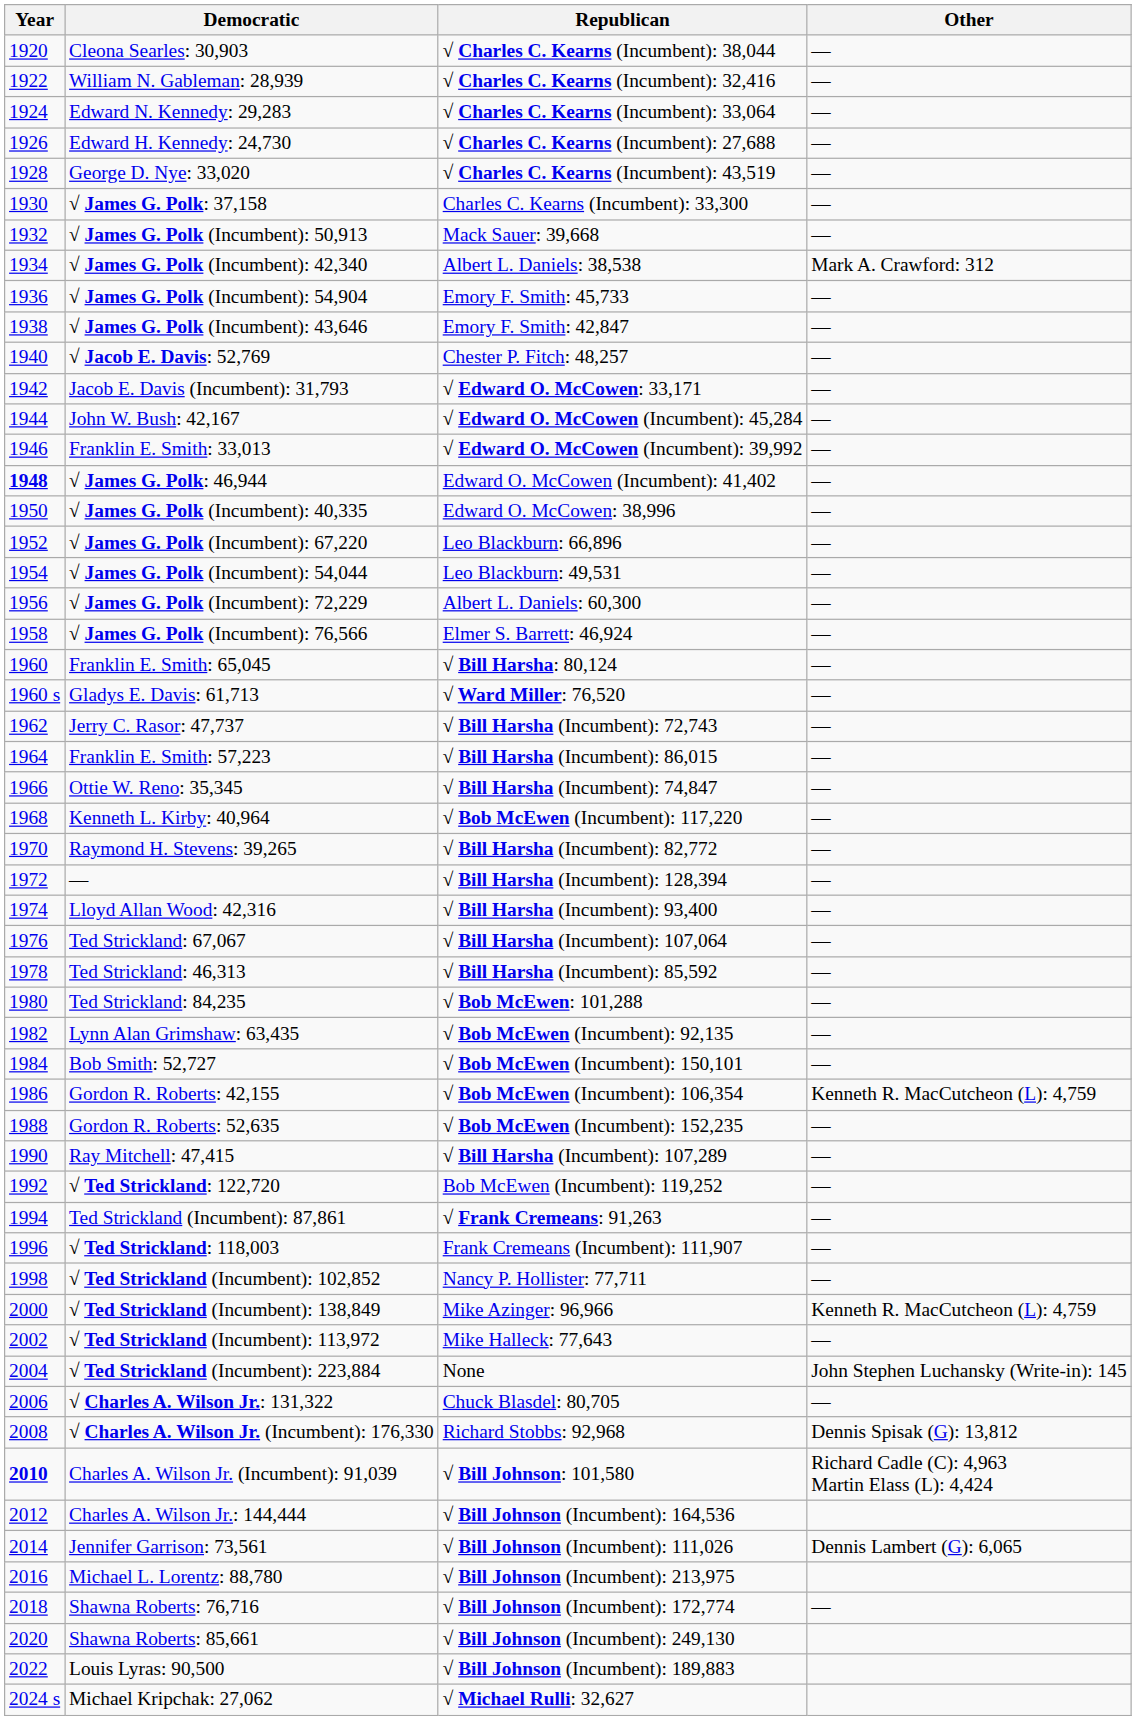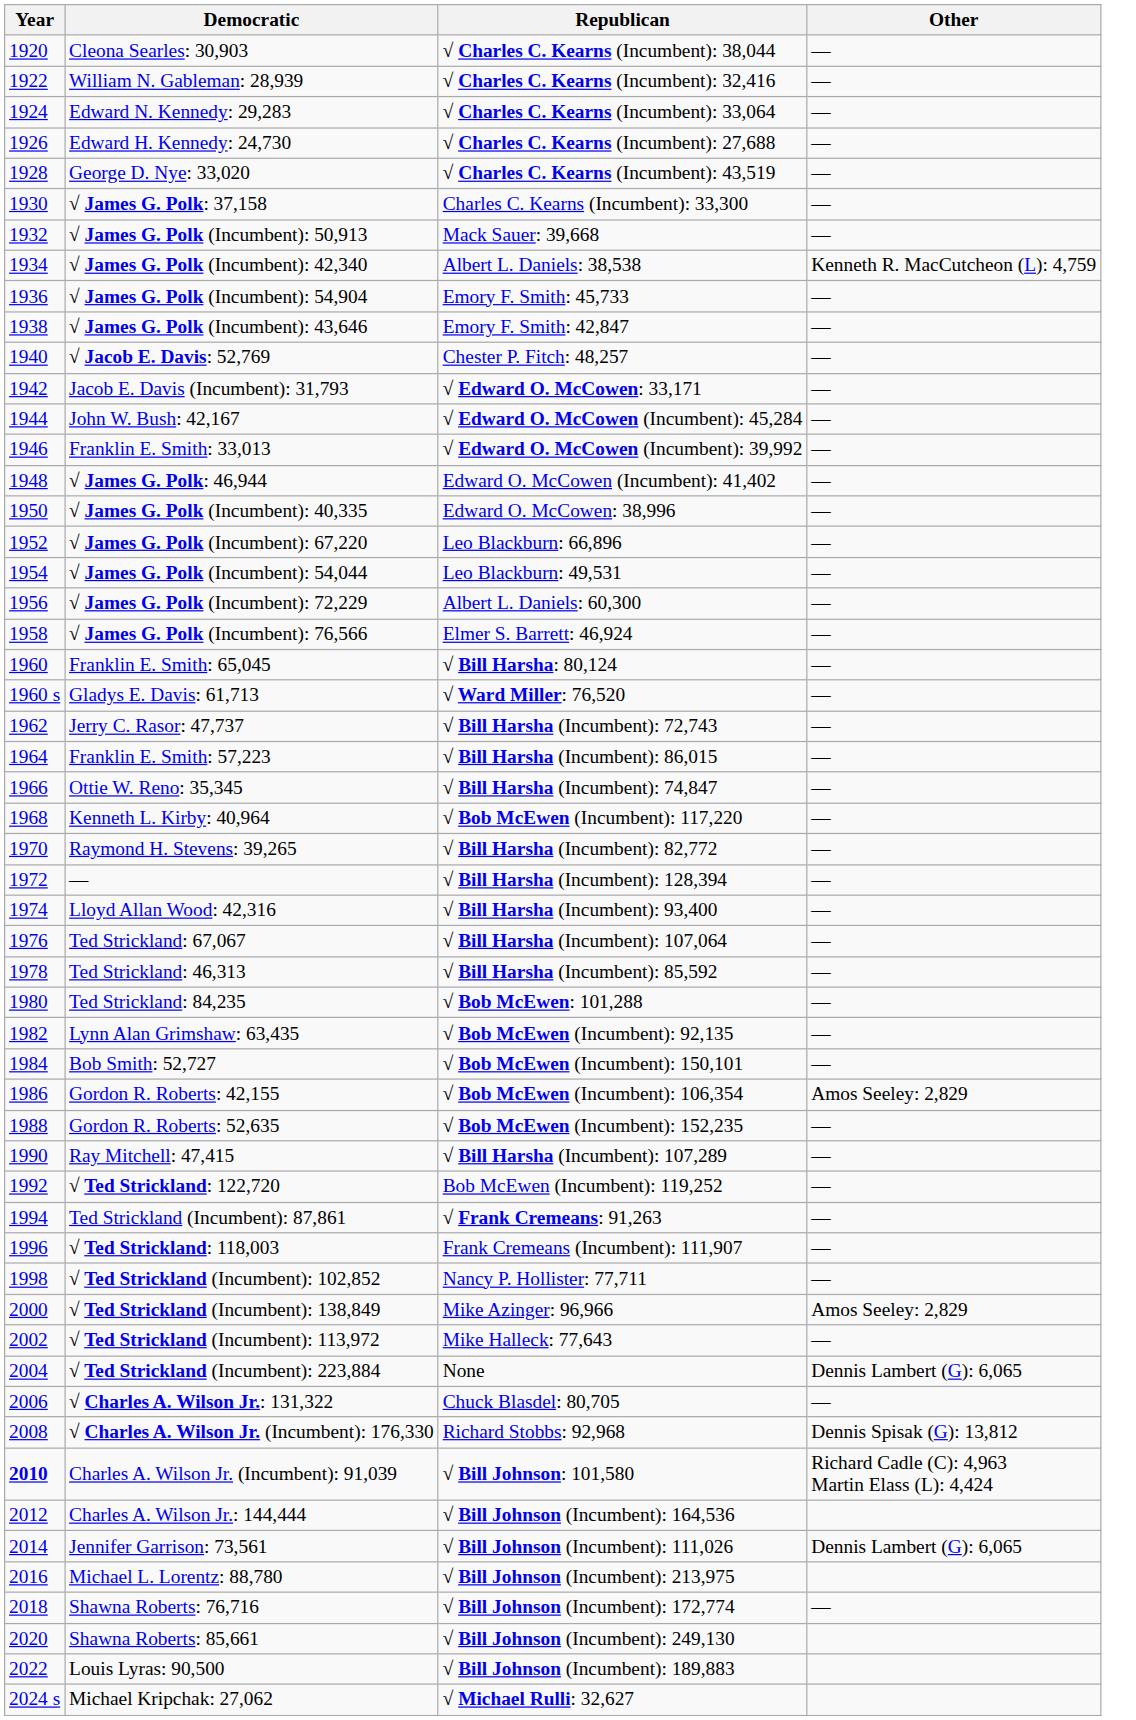 <table class=wikitable>
 <tr>
 <th>Year</th>
 <th>Democratic</th>
 <th>Republican</th>
 <th>Other</th>
 </tr>
 <tr>
 <td><a href='#'>1920</a></td>
 <td><a href='#'>Cleona Searles</a>: 30,903</td>
 <td><strong>√ <a href='#'>Charles C. Kearns</a></strong> (Incumbent): 38,044</td>
 <td>—</td>
 </tr>
 <tr>
 <td><a href='#'>1922</a></td>
 <td><a href='#'>William N. Gableman</a>: 28,939</td>
 <td><strong>√ <a href='#'>Charles C. Kearns</a></strong> (Incumbent): 32,416</td>
 <td>—</td>
 </tr>
 <tr>
 <td><a href='#'>1924</a></td>
 <td><a href='#'>Edward N. Kennedy</a>: 29,283</td>
 <td><strong>√ <a href='#'>Charles C. Kearns</a></strong> (Incumbent): 33,064</td>
 <td>—</td>
 </tr>
 <tr>
 <td><a href='#'>1926</a></td>
 <td><a href='#'>Edward H. Kennedy</a>: 24,730</td>
 <td><strong>√ <a href='#'>Charles C. Kearns</a></strong> (Incumbent): 27,688</td>
 <td>—</td>
 </tr>
 <tr>
 <td><a href='#'>1928</a></td>
 <td><a href='#'>George D. Nye</a>: 33,020</td>
 <td><strong>√ <a href='#'>Charles C. Kearns</a></strong> (Incumbent): 43,519</td>
 <td>—</td>
 </tr>
 <tr>
 <td><a href='#'>1930</a></td>
 <td><strong>√ <a href='#'>James G. Polk</a></strong>: 37,158</td>
 <td><a href='#'>Charles C. Kearns</a> (Incumbent): 33,300</td>
 <td>—</td>
 </tr>
 <tr>
 <td><a href='#'>1932</a></td>
 <td><strong>√ <a href='#'>James G. Polk</a></strong> (Incumbent): 50,913</td>
 <td><a href='#'>Mack Sauer</a>: 39,668</td>
 <td>—</td>
 </tr>
 <tr>
 <td><a href='#'>1934</a></td>
 <td><strong>√ <a href='#'>James G. Polk</a></strong> (Incumbent): 42,340</td>
 <td><a href='#'>Albert L. Daniels</a>: 38,538</td>
-<td>Mark A. Crawford: 312</td>
+<td>Kenneth R. MacCutcheon (<a href='#'>L</a>): 4,759</td>
 </tr>
 <tr>
 <td><a href='#'>1936</a></td>
 <td><strong>√ <a href='#'>James G. Polk</a></strong> (Incumbent): 54,904</td>
 <td><a href='#'>Emory F. Smith</a>: 45,733</td>
 <td>—</td>
 </tr>
 <tr>
 <td><a href='#'>1938</a></td>
 <td><strong>√ <a href='#'>James G. Polk</a></strong> (Incumbent): 43,646</td>
 <td><a href='#'>Emory F. Smith</a>: 42,847</td>
 <td>—</td>
 </tr>
 <tr>
 <td><a href='#'>1940</a></td>
 <td><strong>√ <a href='#'>Jacob E. Davis</a></strong>: 52,769</td>
 <td><a href='#'>Chester P. Fitch</a>: 48,257</td>
 <td>—</td>
 </tr>
 <tr>
 <td><a href='#'>1942</a></td>
 <td><a href='#'>Jacob E. Davis</a> (Incumbent): 31,793</td>
 <td><strong>√ <a href='#'>Edward O. McCowen</a></strong>: 33,171</td>
 <td>—</td>
 </tr>
 <tr>
 <td><a href='#'>1944</a></td>
 <td><a href='#'>John W. Bush</a>: 42,167</td>
 <td><strong>√ <a href='#'>Edward O. McCowen</a></strong> (Incumbent): 45,284</td>
 <td>—</td>
 </tr>
 <tr>
 <td><a href='#'>1946</a></td>
 <td><a href='#'>Franklin E. Smith</a>: 33,013</td>
 <td><strong>√ <a href='#'>Edward O. McCowen</a></strong> (Incumbent): 39,992</td>
 <td>—</td>
 </tr>
 <tr>
-<td><strong><a href='#'>1948</a></strong></td>
+<td><a href='#'>1948</a></td>
 <td><strong>√ <a href='#'>James G. Polk</a></strong>: 46,944</td>
 <td><a href='#'>Edward O. McCowen</a> (Incumbent): 41,402</td>
 <td>—</td>
 </tr>
 <tr>
 <td><a href='#'>1950</a></td>
 <td><strong>√ <a href='#'>James G. Polk</a></strong> (Incumbent): 40,335</td>
 <td><a href='#'>Edward O. McCowen</a>: 38,996</td>
 <td>—</td>
 </tr>
 <tr>
 <td><a href='#'>1952</a></td>
 <td><strong>√ <a href='#'>James G. Polk</a></strong> (Incumbent): 67,220</td>
 <td><a href='#'>Leo Blackburn</a>: 66,896</td>
 <td>—</td>
 </tr>
 <tr>
 <td><a href='#'>1954</a></td>
 <td><strong>√ <a href='#'>James G. Polk</a></strong> (Incumbent): 54,044</td>
 <td><a href='#'>Leo Blackburn</a>: 49,531</td>
 <td>—</td>
 </tr>
 <tr>
 <td><a href='#'>1956</a></td>
 <td><strong>√ <a href='#'>James G. Polk</a></strong> (Incumbent): 72,229</td>
 <td><a href='#'>Albert L. Daniels</a>: 60,300</td>
 <td>—</td>
 </tr>
 <tr>
 <td><a href='#'>1958</a></td>
 <td><strong>√ <a href='#'>James G. Polk</a></strong> (Incumbent): 76,566</td>
 <td><a href='#'>Elmer S. Barrett</a>: 46,924</td>
 <td>—</td>
 </tr>
 <tr>
 <td><a href='#'>1960</a></td>
 <td><a href='#'>Franklin E. Smith</a>: 65,045</td>
 <td><strong>√ <a href='#'>Bill Harsha</a></strong>: 80,124</td>
 <td>—</td>
 </tr>
 <tr>
 <td><a href='#'>1960 s</a></td>
 <td><a href='#'>Gladys E. Davis</a>: 61,713</td>
 <td><strong>√ <a href='#'>Ward Miller</a></strong>: 76,520</td>
 <td>—</td>
 </tr>
 <tr>
 <td><a href='#'>1962</a></td>
 <td><a href='#'>Jerry C. Rasor</a>: 47,737</td>
 <td><strong>√ <a href='#'>Bill Harsha</a></strong> (Incumbent): 72,743</td>
 <td>—</td>
 </tr>
 <tr>
 <td><a href='#'>1964</a></td>
 <td><a href='#'>Franklin E. Smith</a>: 57,223</td>
 <td><strong>√ <a href='#'>Bill Harsha</a></strong> (Incumbent): 86,015</td>
 <td>—</td>
 </tr>
 <tr>
 <td><a href='#'>1966</a></td>
 <td><a href='#'>Ottie W. Reno</a>: 35,345</td>
 <td><strong>√ <a href='#'>Bill Harsha</a></strong> (Incumbent): 74,847</td>
 <td>—</td>
 </tr>
 <tr>
 <td><a href='#'>1968</a></td>
 <td><a href='#'>Kenneth L. Kirby</a>: 40,964</td>
 <td><strong>√ <a href='#'>Bob McEwen</a></strong> (Incumbent): 117,220</td>
 <td>—</td>
 </tr>
 <tr>
 <td><a href='#'>1970</a></td>
 <td><a href='#'>Raymond H. Stevens</a>: 39,265</td>
 <td><strong>√ <a href='#'>Bill Harsha</a></strong> (Incumbent): 82,772</td>
 <td>—</td>
 </tr>
 <tr>
 <td><a href='#'>1972</a></td>
 <td>—</td>
 <td><strong>√ <a href='#'>Bill Harsha</a></strong> (Incumbent): 128,394</td>
 <td>—</td>
 </tr>
 <tr>
 <td><a href='#'>1974</a></td>
 <td><a href='#'>Lloyd Allan Wood</a>: 42,316</td>
 <td><strong>√ <a href='#'>Bill Harsha</a></strong> (Incumbent): 93,400</td>
 <td>—</td>
 </tr>
 <tr>
 <td><a href='#'>1976</a></td>
 <td><a href='#'>Ted Strickland</a>: 67,067</td>
 <td><strong>√ <a href='#'>Bill Harsha</a></strong> (Incumbent): 107,064</td>
 <td>—</td>
 </tr>
 <tr>
 <td><a href='#'>1978</a></td>
 <td><a href='#'>Ted Strickland</a>: 46,313</td>
 <td><strong>√ <a href='#'>Bill Harsha</a></strong> (Incumbent): 85,592</td>
 <td>—</td>
 </tr>
 <tr>
 <td><a href='#'>1980</a></td>
 <td><a href='#'>Ted Strickland</a>: 84,235</td>
 <td><strong>√ <a href='#'>Bob McEwen</a></strong>: 101,288</td>
 <td>—</td>
 </tr>
 <tr>
 <td><a href='#'>1982</a></td>
 <td><a href='#'>Lynn Alan Grimshaw</a>: 63,435</td>
 <td><strong>√ <a href='#'>Bob McEwen</a></strong> (Incumbent): 92,135</td>
 <td>—</td>
 </tr>
 <tr>
 <td><a href='#'>1984</a></td>
 <td><a href='#'>Bob Smith</a>: 52,727</td>
 <td><strong>√ <a href='#'>Bob McEwen</a></strong> (Incumbent): 150,101</td>
 <td>—</td>
 </tr>
 <tr>
 <td><a href='#'>1986</a></td>
 <td><a href='#'>Gordon R. Roberts</a>: 42,155</td>
 <td><strong>√ <a href='#'>Bob McEwen</a></strong> (Incumbent): 106,354</td>
-<td>Kenneth R. MacCutcheon (<a href='#'>L</a>): 4,759</td>
+<td>Amos Seeley: 2,829</td>
 </tr>
 <tr>
 <td><a href='#'>1988</a></td>
 <td><a href='#'>Gordon R. Roberts</a>: 52,635</td>
 <td><strong>√ <a href='#'>Bob McEwen</a></strong> (Incumbent): 152,235</td>
 <td>—</td>
 </tr>
 <tr>
 <td><a href='#'>1990</a></td>
 <td><a href='#'>Ray Mitchell</a>: 47,415</td>
 <td><strong>√ <a href='#'>Bill Harsha</a></strong> (Incumbent): 107,289</td>
 <td>—</td>
 </tr>
 <tr>
 <td><a href='#'>1992</a></td>
 <td><strong>√ <a href='#'>Ted Strickland</a></strong>: 122,720</td>
 <td><a href='#'>Bob McEwen</a> (Incumbent): 119,252</td>
 <td>—</td>
 </tr>
 <tr>
 <td><a href='#'>1994</a></td>
 <td><a href='#'>Ted Strickland</a> (Incumbent): 87,861</td>
 <td><strong>√ <a href='#'>Frank Cremeans</a></strong>: 91,263</td>
 <td>—</td>
 </tr>
 <tr>
 <td><a href='#'>1996</a></td>
 <td><strong>√ <a href='#'>Ted Strickland</a></strong>: 118,003</td>
 <td><a href='#'>Frank Cremeans</a> (Incumbent): 111,907</td>
 <td>—</td>
 </tr>
 <tr>
 <td><a href='#'>1998</a></td>
 <td><strong>√ <a href='#'>Ted Strickland</a></strong> (Incumbent): 102,852</td>
 <td><a href='#'>Nancy P. Hollister</a>: 77,711</td>
 <td>—</td>
 </tr>
 <tr>
 <td><a href='#'>2000</a></td>
 <td><strong>√ <a href='#'>Ted Strickland</a></strong> (Incumbent): 138,849</td>
 <td><a href='#'>Mike Azinger</a>: 96,966</td>
-<td>Kenneth R. MacCutcheon (<a href='#'>L</a>): 4,759</td>
+<td>Amos Seeley: 2,829</td>
 </tr>
 <tr>
 <td><a href='#'>2002</a></td>
 <td><strong>√ <a href='#'>Ted Strickland</a></strong> (Incumbent): 113,972</td>
 <td><a href='#'>Mike Halleck</a>: 77,643</td>
 <td>—</td>
 </tr>
 <tr>
 <td><a href='#'>2004</a></td>
 <td><strong>√ <a href='#'>Ted Strickland</a></strong> (Incumbent): 223,884</td>
 <td>None</td>
-<td>John Stephen Luchansky (Write-in): 145</td>
+<td>Dennis Lambert (<a href='#'>G</a>): 6,065</td>
 </tr>
 <tr>
 <td><a href='#'>2006</a></td>
 <td><strong>√ <a href='#'>Charles A. Wilson Jr.</a></strong>: 131,322</td>
 <td><a href='#'>Chuck Blasdel</a>: 80,705</td>
 <td>—</td>
 </tr>
 <tr>
 <td><a href='#'>2008</a></td>
 <td><strong>√ <a href='#'>Charles A. Wilson Jr.</a></strong> (Incumbent): 176,330</td>
 <td><a href='#'>Richard Stobbs</a>: 92,968</td>
 <td>Dennis Spisak (<a href='#'>G</a>): 13,812</td>
 </tr>
 <tr>
 <td><strong><a href='#'>2010</a></strong></td>
 <td><a href='#'>Charles A. Wilson Jr.</a> (Incumbent): 91,039</td>
 <td><strong>√ <a href='#'>Bill Johnson</a></strong>: 101,580</td>
 <td>Richard Cadle (C): 4,963 <br> Martin Elass (L): 4,424</td>
 </tr>
 <tr>
 <td><a href='#'>2012</a></td>
 <td><a href='#'>Charles A. Wilson Jr.</a>: 144,444</td>
 <td><strong>√ <a href='#'>Bill Johnson</a></strong> (Incumbent): 164,536</td>
 <td></td>
 </tr>
 <tr>
 <td><a href='#'>2014</a></td>
 <td><a href='#'>Jennifer Garrison</a>: 73,561</td>
 <td><strong>√ <a href='#'>Bill Johnson</a></strong> (Incumbent): 111,026</td>
 <td>Dennis Lambert (<a href='#'>G</a>): 6,065</td>
 </tr>
 <tr>
 <td><a href='#'>2016</a></td>
 <td><a href='#'>Michael L. Lorentz</a>: 88,780</td>
 <td><strong>√ <a href='#'>Bill Johnson</a></strong> (Incumbent): 213,975</td>
 </tr>
 <tr>
 <td><a href='#'>2018</a></td>
 <td><a href='#'>Shawna Roberts</a>: 76,716</td>
 <td><strong>√ <a href='#'>Bill Johnson</a></strong> (Incumbent): 172,774</td>
 <td>—</td>
 </tr>
 <tr>
 <td><a href='#'>2020</a></td>
 <td><a href='#'>Shawna Roberts</a>: 85,661</td>
 <td><strong>√ <a href='#'>Bill Johnson</a></strong> (Incumbent): 249,130</td>
 <td></td>
 </tr>
 <tr>
 <td><a href='#'>2022</a></td>
 <td>Louis Lyras: 90,500</td>
 <td><strong>√ <a href='#'>Bill Johnson</a></strong> (Incumbent): 189,883</td>
 <td></td>
 </tr>
 <tr>
 <td><a href='#'>2024 s</a></td>
 <td>Michael Kripchak: 27,062</td>
 <td><strong>√ <a href='#'>Michael Rulli</a></strong>: 32,627</td>
 <td></td>
 </tr>
 </table>
